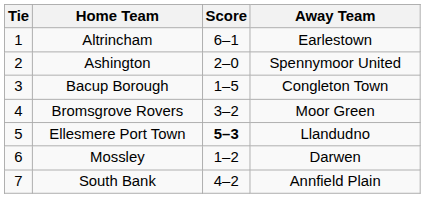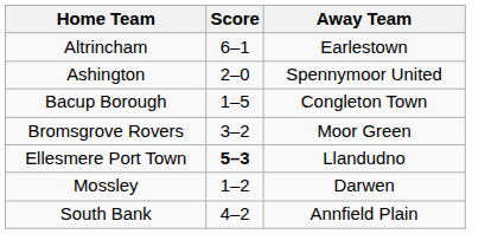 <table class="wikitable" style="text-align:center;">
 <tr>
-<th width=20>Tie</th>
 <th width=175>Home Team</th>
 <th width=20>Score</th>
 <th width=175>Away Team</th>
 </tr>
 <tr>
-<td>1</td>
 <td>Altrincham</td>
 <td>6–1</td>
 <td>Earlestown</td>
 </tr>
 <tr>
-<td>2</td>
 <td>Ashington</td>
 <td>2–0</td>
 <td>Spennymoor United</td>
 </tr>
 <tr>
-<td>3</td>
 <td>Bacup Borough</td>
 <td>1–5</td>
 <td>Congleton Town</td>
 </tr>
 <tr>
-<td>4</td>
 <td>Bromsgrove Rovers</td>
 <td>3–2</td>
 <td>Moor Green</td>
 </tr>
 <tr>
-<td>5</td>
 <td>Ellesmere Port Town</td>
 <td><strong>5–3</strong></td>
 <td>Llandudno</td>
 </tr>
 <tr>
-<td>6</td>
 <td>Mossley</td>
 <td>1–2</td>
 <td>Darwen</td>
 </tr>
 <tr>
-<td>7</td>
 <td>South Bank</td>
 <td>4–2</td>
 <td>Annfield Plain</td>
 </tr>
 </table>
